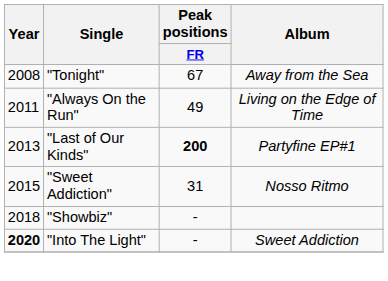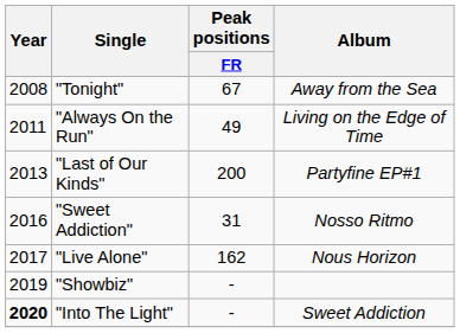 <table class="wikitable">
 <tr>
 <th align="center" rowspan="2" width="10">Year</th>
 <th align="center" rowspan="2" width="120">Single</th>
 <th align="center" colspan="1" width="20">Peak positions</th>
 <th align="center" rowspan="2" width="160">Album</th>
 </tr>
 <tr>
 <th scope="col" style="width:3em;font-size:90%;"><a href='#'>FR</a><br></th>
 </tr>
 <tr>
 <td>2008</td>
 <td>"Tonight"</td>
 <td style="text-align:center;">67</td>
 <td style="text-align:center;"><em>Away from the Sea</em></td>
 </tr>
 <tr>
 <td>2011</td>
 <td>"Always On the Run"</td>
 <td style="text-align:center;">49</td>
 <td style="text-align:center;"><em>Living on the Edge of Time</em></td>
 </tr>
 <tr>
 <td>2013</td>
 <td>"Last of Our Kinds" <br></td>
-<td style="text-align:center;"><strong>200</strong></td>
+<td style="text-align:center;">200</td>
 <td style="text-align:center;"><em>Partyfine EP#1</em></td>
 </tr>
 <tr>
-<td>2015</td>
+<td>2016</td>
 <td>"Sweet Addiction" <br></td>
 <td style="text-align:center;">31<br></td>
 <td style="text-align:center;"><em>Nosso Ritmo</em></td>
 </tr>
 <tr>
-<td>2018</td>
+<td>2017</td>
+<td>"Live Alone" <br></td>
+<td style="text-align:center;">162<br></td>
+<td style="text-align:center;"><em>Nous Horizon</em></td>
+</tr>
+<tr>
+<td>2019</td>
 <td>"Showbiz"</td>
 <td style="text-align:center;">-</td>
 <td></td>
 </tr>
 <tr>
 <td><strong>2020</strong></td>
 <td>"Into The Light"</td>
 <td style="text-align:center;">-</td>
 <td style="text-align:center;"><em>Sweet Addiction</em></td>
 </tr>
 <tr>
 </tr>
 </table>
